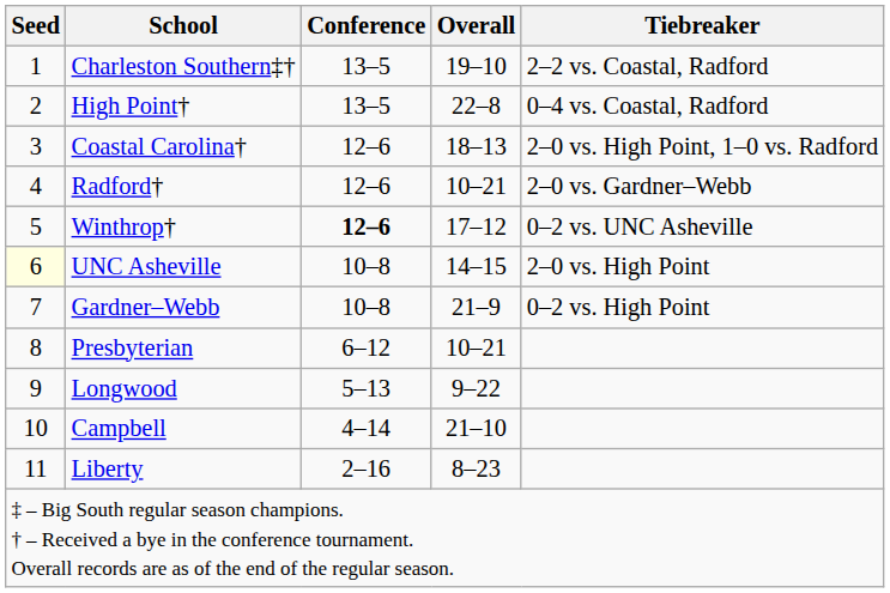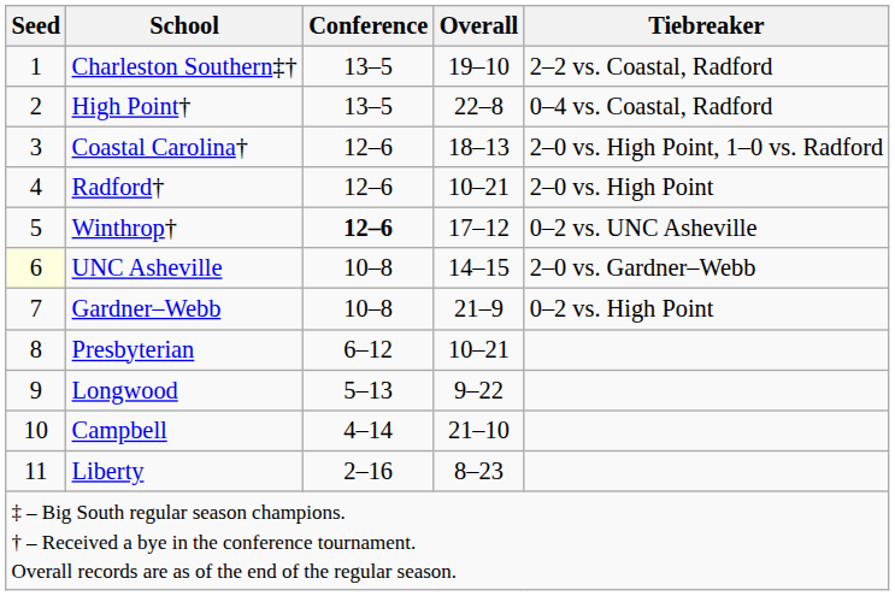 <table class="wikitable" style="white-space:nowrap; font-size:95%;text-align:center">
 <tr>
 <th>Seed</th>
 <th>School</th>
 <th>Conference</th>
 <th>Overall</th>
 <th>Tiebreaker</th>
 </tr>
 <tr>
 <td>1</td>
 <td align=left><a href='#'>Charleston Southern</a>‡†</td>
 <td>13–5</td>
 <td>19–10</td>
 <td align=left>2–2 vs. Coastal, Radford</td>
 </tr>
 <tr>
 <td>2</td>
 <td align=left><a href='#'>High Point</a>†</td>
 <td>13–5</td>
 <td>22–8</td>
 <td align=left>0–4 vs. Coastal, Radford</td>
 </tr>
 <tr>
 <td>3</td>
 <td align=left><a href='#'>Coastal Carolina</a>†</td>
 <td>12–6</td>
 <td>18–13</td>
 <td align=left>2–0 vs. High Point, 1–0 vs. Radford</td>
 </tr>
 <tr>
 <td>4</td>
 <td align=left><a href='#'>Radford</a>†</td>
 <td>12–6</td>
 <td>10–21</td>
-<td align=left>2–0 vs. Gardner–Webb</td>
+<td align=left>2–0 vs. High Point</td>
 </tr>
 <tr>
 <td>5</td>
 <td align=left><a href='#'>Winthrop</a>†</td>
 <td><strong>12–6</strong></td>
 <td>17–12</td>
 <td align=left>0–2 vs. UNC Asheville</td>
 </tr>
 <tr>
 <td style="background: lightyellow;">6</td>
 <td align=left><a href='#'>UNC Asheville</a></td>
 <td>10–8</td>
 <td>14–15</td>
-<td align=left>2–0 vs. High Point</td>
+<td align=left>2–0 vs. Gardner–Webb</td>
 </tr>
 <tr>
 <td>7</td>
 <td align=left><a href='#'>Gardner–Webb</a></td>
 <td>10–8</td>
 <td>21–9</td>
 <td align=left>0–2 vs. High Point</td>
 </tr>
 <tr>
 <td>8</td>
 <td align=left><a href='#'>Presbyterian</a></td>
 <td>6–12</td>
 <td>10–21</td>
 <td></td>
 </tr>
 <tr>
 <td>9</td>
 <td align=left><a href='#'>Longwood</a></td>
 <td>5–13</td>
 <td>9–22</td>
 <td></td>
 </tr>
 <tr>
 <td>10</td>
 <td align=left><a href='#'>Campbell</a></td>
 <td>4–14</td>
 <td>21–10</td>
 <td></td>
 </tr>
 <tr>
 <td>11</td>
 <td align=left><a href='#'>Liberty</a></td>
 <td>2–16</td>
 <td>8–23</td>
 <td></td>
 </tr>
 <tr>
 <td colspan=5 align=left><small>‡ – Big South regular season champions.<br>† – Received a bye in the conference tournament.<br>Overall records are as of the end of the regular season.</small></td>
 </tr>
 </table>
